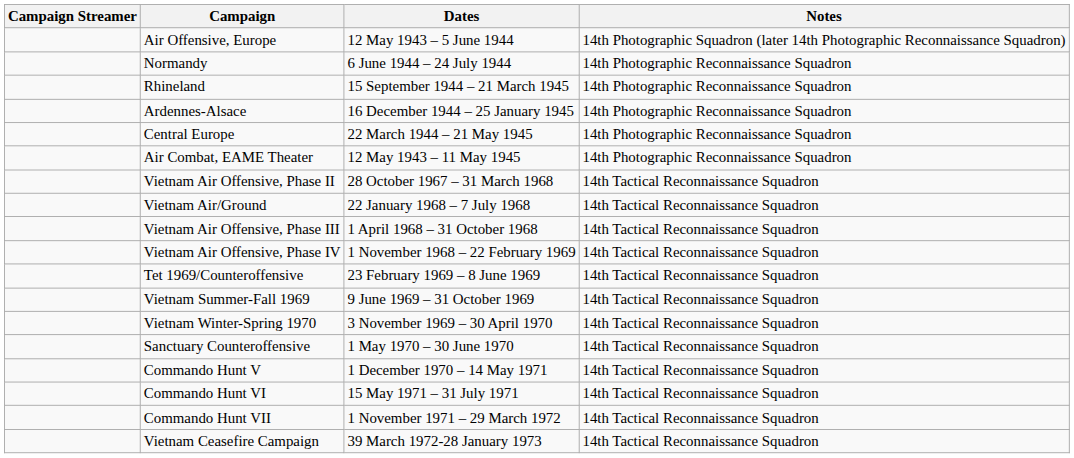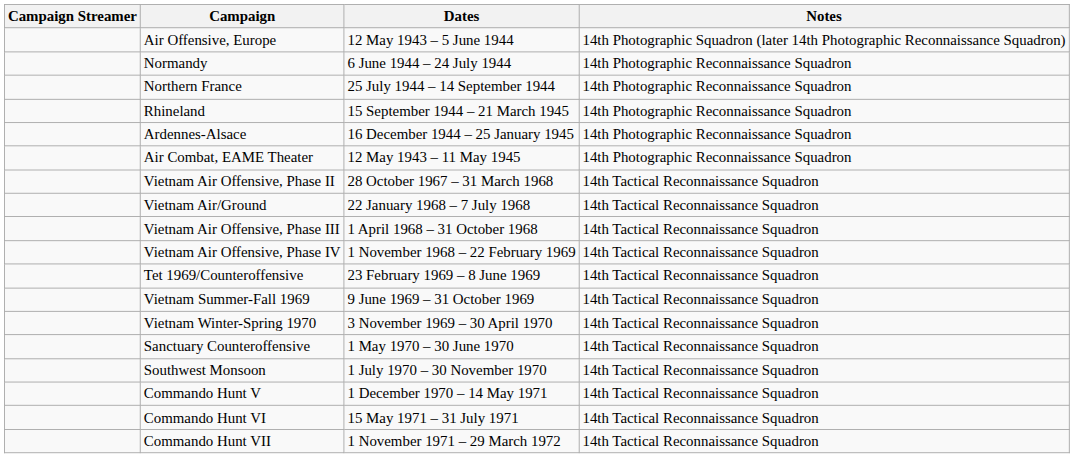 <table class="wikitable">
 <tr style="background:#efefef;">
 <th>Campaign Streamer</th>
 <th>Campaign</th>
 <th>Dates</th>
 <th>Notes</th>
 </tr>
 <tr>
 <td></td>
 <td>Air Offensive, Europe</td>
 <td>12 May 1943 – 5 June 1944</td>
 <td>14th Photographic Squadron (later 14th Photographic Reconnaissance Squadron)</td>
 </tr>
 <tr>
 <td></td>
 <td>Normandy</td>
 <td>6 June 1944 – 24 July 1944</td>
 <td>14th Photographic Reconnaissance Squadron</td>
 </tr>
 <tr>
 <td></td>
+<td>Northern France</td>
+<td>25 July 1944 – 14 September 1944</td>
+<td>14th Photographic Reconnaissance Squadron</td>
+</tr>
+<tr>
+<td></td>
 <td>Rhineland</td>
 <td>15 September 1944 – 21 March 1945</td>
 <td>14th Photographic Reconnaissance Squadron</td>
 </tr>
 <tr>
 <td></td>
 <td>Ardennes-Alsace</td>
 <td>16 December 1944 – 25 January 1945</td>
-<td>14th Photographic Reconnaissance Squadron</td>
-</tr>
-<tr>
-<td></td>
-<td>Central Europe</td>
-<td>22 March 1944 – 21 May 1945</td>
 <td>14th Photographic Reconnaissance Squadron</td>
 </tr>
 <tr>
 <td></td>
 <td>Air Combat, EAME Theater</td>
 <td>12 May 1943 – 11 May 1945</td>
 <td>14th Photographic Reconnaissance Squadron</td>
 </tr>
 <tr>
 <td></td>
 <td>Vietnam Air Offensive, Phase II</td>
 <td>28 October 1967 – 31 March 1968</td>
 <td>14th Tactical Reconnaissance Squadron</td>
 </tr>
 <tr>
 <td></td>
 <td>Vietnam Air/Ground</td>
 <td>22 January 1968 – 7 July 1968</td>
 <td>14th Tactical Reconnaissance Squadron</td>
 </tr>
 <tr>
 <td></td>
 <td>Vietnam Air Offensive, Phase III</td>
 <td>1 April 1968 – 31 October 1968</td>
 <td>14th Tactical Reconnaissance Squadron</td>
 </tr>
 <tr>
 <td></td>
 <td>Vietnam Air Offensive, Phase IV</td>
 <td>1 November 1968 – 22 February 1969</td>
 <td>14th Tactical Reconnaissance Squadron</td>
 </tr>
 <tr>
 <td></td>
 <td>Tet 1969/Counteroffensive</td>
 <td>23 February 1969 – 8 June 1969</td>
 <td>14th Tactical Reconnaissance Squadron</td>
 </tr>
 <tr>
 <td></td>
 <td>Vietnam Summer-Fall 1969</td>
 <td>9 June 1969 – 31 October 1969</td>
 <td>14th Tactical Reconnaissance Squadron</td>
 </tr>
 <tr>
 <td></td>
 <td>Vietnam Winter-Spring 1970</td>
 <td>3 November 1969 – 30 April 1970</td>
 <td>14th Tactical Reconnaissance Squadron</td>
 </tr>
 <tr>
 <td></td>
 <td>Sanctuary Counteroffensive</td>
 <td>1 May 1970 – 30 June 1970</td>
 <td>14th Tactical Reconnaissance Squadron</td>
 </tr>
 <tr>
 <td></td>
+<td>Southwest Monsoon</td>
+<td>1 July 1970 – 30 November 1970</td>
+<td>14th Tactical Reconnaissance Squadron</td>
+</tr>
+<tr>
+<td></td>
 <td>Commando Hunt V</td>
 <td>1 December 1970 – 14 May 1971</td>
 <td>14th Tactical Reconnaissance Squadron</td>
 </tr>
 <tr>
 <td></td>
 <td>Commando Hunt VI</td>
 <td>15 May 1971 – 31 July 1971</td>
 <td>14th Tactical Reconnaissance Squadron</td>
 </tr>
 <tr>
 <td></td>
 <td>Commando Hunt VII</td>
 <td>1 November 1971 – 29 March 1972</td>
 <td>14th Tactical Reconnaissance Squadron</td>
 </tr>
-<tr>
-<td></td>
-<td>Vietnam Ceasefire Campaign</td>
-<td>39 March 1972-28 January 1973</td>
-<td>14th Tactical Reconnaissance Squadron</td>
-</tr>
 </table>
